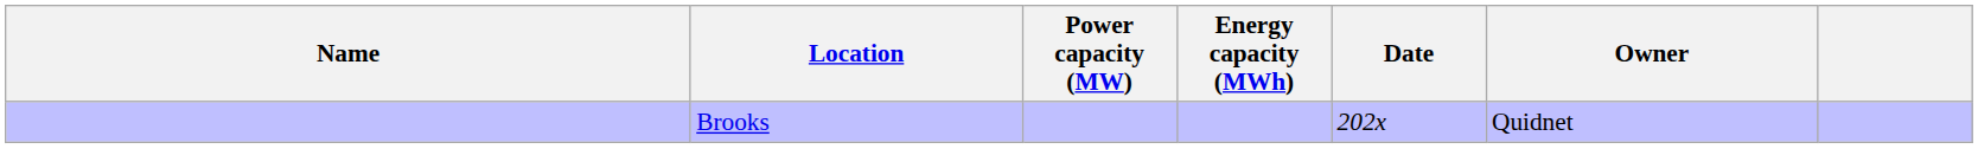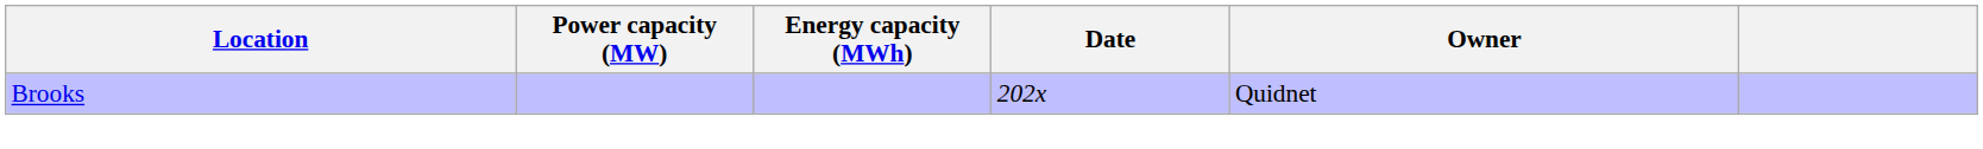 <table class="wikitable sortable">
 <tr>
-<th width="31%">Name</th>
 <th width="15%"><a href='#'>Location</a></th>
 <th width="7%">Power capacity (<a href='#'>MW</a>)</th>
 <th width="7%">Energy capacity (<a href='#'>MWh</a>)</th>
 <th width="7%">Date</th>
 <th width="15%">Owner</th>
 <th width="7%"></th>
 </tr>
 <tr bgcolor="#BFBFFF">
-<td></td>
 <td><a href='#'>Brooks</a></td>
 <td></td>
 <td></td>
 <td><em>202x</em></td>
 <td>Quidnet</td>
 <td></td>
 </tr>
 </table>
